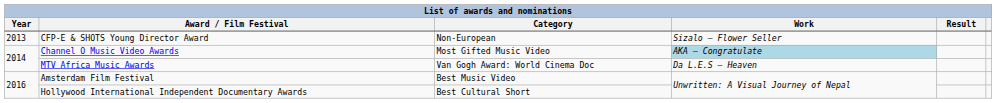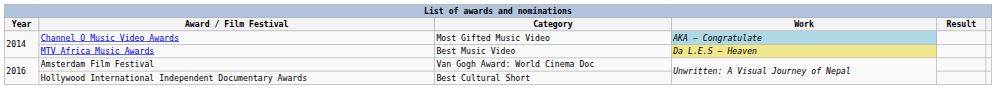 <table class="wikitable sortable" style="width:99%;">
 <tr style="background:#ccc; vertical-align:bottom;">
 <th colspan="6" style="background: LightSteelBlue;">List of awards and nominations</th>
 </tr>
 <tr style="background:#ccc; text-align:center;">
 <th>Year</th>
 <th>Award / Film Festival</th>
 <th>Category</th>
 <th>Work</th>
 <th>Result</th>
 <th class="unsortable"></th>
 </tr>
-<tr style="border-top:2px solid gray;">
-<td>2013</td>
-<td>CFP-E & SHOTS Young Director Award</td>
-<td>Non-European</td>
-<td><em>Sizalo – Flower Seller</em></td>
-<td></td>
-<td></td>
-</tr>
 <tr>
 <td rowspan="2">2014</td>
 <td><a href='#'>Channel O Music Video Awards</a></td>
 <td>Most Gifted Music Video</td>
 <td style="background: lightblue;"><em>AKA – Congratulate</em></td>
 <td></td>
 <td></td>
 </tr>
 <tr>
 <td><a href='#'>MTV Africa Music Awards</a></td>
-<td>Van Gogh Award: World Cinema Doc</td>
-<td><em>Da L.E.S – Heaven</em></td>
+<td>Best Music Video</td>
+<td style="background: khaki;"><em>Da L.E.S – Heaven</em></td>
 <td></td>
 <td></td>
 </tr>
 <tr>
 <td rowspan="2">2016</td>
 <td>Amsterdam Film Festival</td>
-<td>Best Music Video</td>
+<td>Van Gogh Award: World Cinema Doc</td>
 <td rowspan="2"><em>Unwritten: A Visual Journey of Nepal</em></td>
 <td></td>
 <td></td>
 </tr>
 <tr>
 <td>Hollywood International Independent Documentary Awards</td>
 <td>Best Cultural Short</td>
 <td></td>
 </tr>
 </table>
